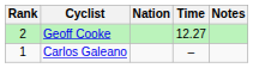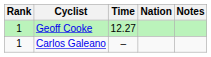 <table class="wikitable sortable" style="text-align:center">
 <tr>
 <th>Rank</th>
 <th>Cyclist</th>
+<th>Time</th>
 <th>Nation</th>
-<th>Time</th>
 <th>Notes</th>
 </tr>
 <tr bgcolor=bbf3bb>
-<td>2</td>
+<td>1</td>
 <td align=left data-sort-value="Cooke, Geoff"><a href='#'>Geoff Cooke</a></td>
+<td>12.27</td>
 <td align=left></td>
-<td>12.27</td>
 <td></td>
 </tr>
 <tr>
 <td>1</td>
 <td align=left data-sort-value="Galeano, Carlos"><a href='#'>Carlos Galeano</a></td>
+<td>–</td>
 <td align=left></td>
-<td>–</td>
 <td></td>
 </tr>
 </table>
